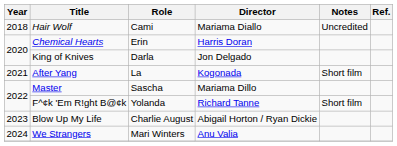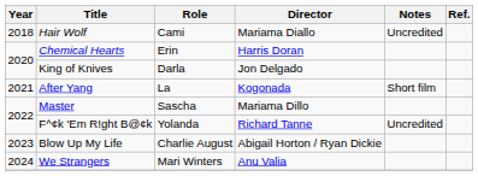 <table class="wikitable sortable">
 <tr>
 <th>Year</th>
 <th>Title</th>
 <th>Role</th>
 <th>Director</th>
 <th>Notes</th>
 <th class="unsortable">Ref.</th>
 </tr>
 <tr>
 <td>2018</td>
 <td><em>Hair Wolf</em></td>
 <td>Cami</td>
 <td>Mariama Diallo</td>
 <td>Uncredited</td>
 <td></td>
 </tr>
 <tr>
 <td rowspan=2>2020</td>
 <td><em><a href='#'>Chemical Hearts</a></td>
 <td>Erin</td>
 <td><a href='#'>Harris Doran</a></td>
 <td></td>
 <td></td>
 </tr>
 <tr>
 <td></em>King of Knives<em></td>
 <td>Darla</td>
 <td>Jon Delgado</td>
 <td></td>
 <td></td>
 </tr>
 <tr>
 <td>2021</td>
 <td></em><a href='#'>After Yang</a><em></td>
 <td>La</td>
 <td><a href='#'>Kogonada</a></td>
 <td>Short film</td>
 <td></td>
 </tr>
 <tr>
 <td rowspan=2>2022</td>
 <td></em><a href='#'>Master</a><em></td>
 <td>Sascha</td>
 <td>Mariama Dillo</td>
 <td></td>
 <td></td>
 </tr>
 <tr>
 <td></em>F^¢k 'Em R!ght B@¢k<em></td>
 <td>Yolanda</td>
 <td><a href='#'>Richard Tanne</a></td>
-<td>Short film</td>
+<td>Uncredited</td>
 <td></td>
 </tr>
 <tr>
 <td>2023</td>
 <td></em>Blow Up My Life<em></td>
 <td>Charlie August</td>
 <td>Abigail Horton / Ryan Dickie</td>
 <td></td>
 <td></td>
 </tr>
 <tr>
 <td>2024</td>
 <td></em><a href='#'>We Strangers</a><em></td>
 <td>Mari Winters</td>
 <td><a href='#'>Anu Valia</a></td>
 <td></td>
 <td></td>
 </tr>
 <tr>
 </tr>
 </table>
